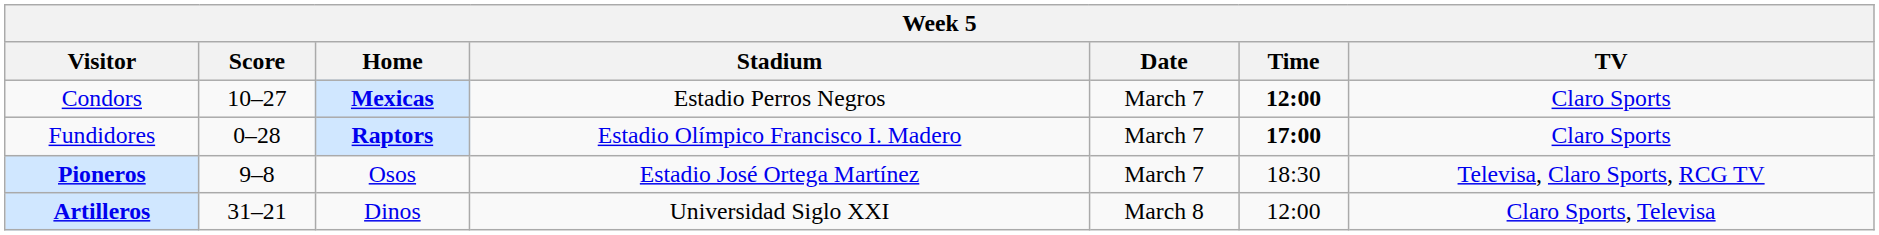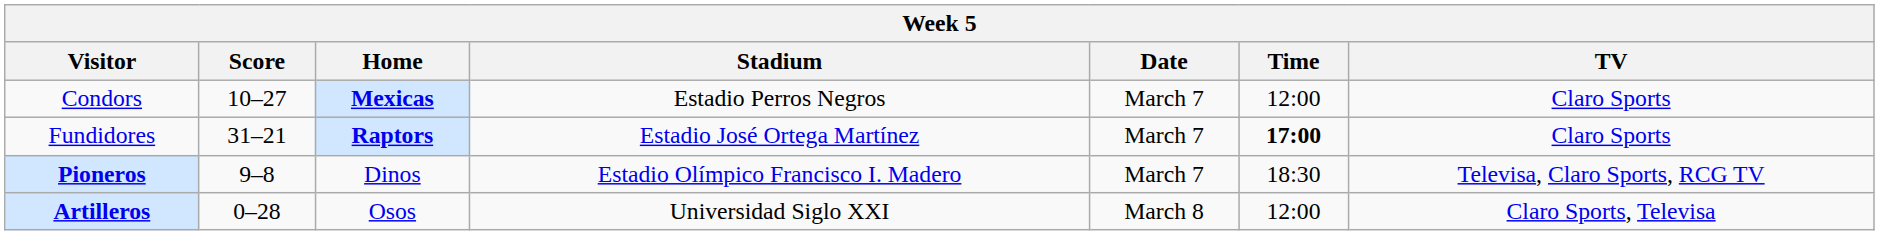 <table class="wikitable mw-collapsible" style="width:100%;">
 <tr>
 <th colspan="8">Week 5</th>
 </tr>
 <tr>
 <th>Visitor</th>
 <th>Score</th>
 <th>Home</th>
 <th>Stadium</th>
 <th>Date</th>
 <th>Time</th>
 <th>TV</th>
 </tr>
 <tr align="center">
 <td><a href='#'>Condors</a></td>
 <td>10–27</td>
 <td bgcolor="#D0E7FF"><strong><a href='#'>Mexicas</a></strong></td>
 <td>Estadio Perros Negros</td>
 <td>March 7</td>
-<td><strong>12:00</strong></td>
+<td>12:00</td>
 <td><a href='#'>Claro Sports</a></td>
 </tr>
 <tr align="center">
 <td><a href='#'>Fundidores</a></td>
-<td>0–28</td>
+<td>31–21</td>
 <td bgcolor="#D0E7FF"><strong><a href='#'>Raptors</a></strong></td>
-<td><a href='#'>Estadio Olímpico Francisco I. Madero</a></td>
+<td><a href='#'>Estadio José Ortega Martínez</a></td>
 <td>March 7</td>
 <td><strong>17:00</strong></td>
 <td><a href='#'>Claro Sports</a></td>
 </tr>
 <tr align="center">
 <td bgcolor="#D0E7FF"><strong><a href='#'>Pioneros</a></strong></td>
 <td>9–8</td>
-<td><a href='#'>Osos</a></td>
-<td><a href='#'>Estadio José Ortega Martínez</a></td>
+<td><a href='#'>Dinos</a></td>
+<td><a href='#'>Estadio Olímpico Francisco I. Madero</a></td>
 <td>March 7</td>
 <td>18:30</td>
 <td><a href='#'>Televisa</a>, <a href='#'>Claro Sports</a>, <a href='#'>RCG TV</a></td>
 </tr>
 <tr align="center">
 <td bgcolor="#D0E7FF"><strong><a href='#'>Artilleros</a></strong></td>
-<td>31–21</td>
-<td><a href='#'>Dinos</a></td>
+<td>0–28</td>
+<td><a href='#'>Osos</a></td>
 <td>Universidad Siglo XXI</td>
 <td>March 8</td>
 <td>12:00</td>
 <td><a href='#'>Claro Sports</a>, <a href='#'>Televisa</a></td>
 </tr>
 </table>
